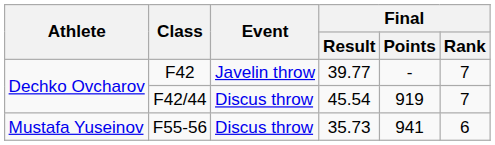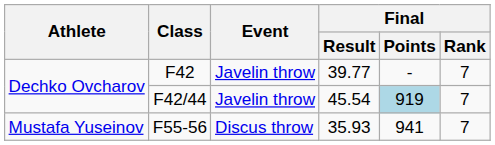 <table class=wikitable style="font-size:90%">
 <tr>
 <th rowspan="2">Athlete</th>
 <th rowspan="2">Class</th>
 <th rowspan="2">Event</th>
 <th colspan="3">Final</th>
 </tr>
 <tr>
 <th>Result</th>
 <th>Points</th>
 <th>Rank</th>
 </tr>
 <tr>
 <td rowspan="2"><a href='#'>Dechko Ovcharov</a></td>
 <td style="text-align:center;">F42</td>
 <td><a href='#'>Javelin throw</a></td>
 <td style="text-align:center;">39.77</td>
 <td style="text-align:center;">-</td>
 <td style="text-align:center;">7</td>
 </tr>
 <tr>
 <td style="text-align:center;">F42/44</td>
-<td><a href='#'>Discus throw</a></td>
+<td><a href='#'>Javelin throw</a></td>
 <td style="text-align:center;">45.54</td>
-<td style="text-align:center;">919</td>
+<td style="background: lightblue; text-align:center;">919</td>
 <td style="text-align:center;">7</td>
 </tr>
 <tr>
 <td><a href='#'>Mustafa Yuseinov</a></td>
 <td style="text-align:center;">F55-56</td>
 <td><a href='#'>Discus throw</a></td>
-<td style="text-align:center;">35.73</td>
+<td style="text-align:center;">35.93</td>
 <td style="text-align:center;">941</td>
-<td style="text-align:center;">6</td>
+<td style="text-align:center;">7</td>
 </tr>
 </table>
